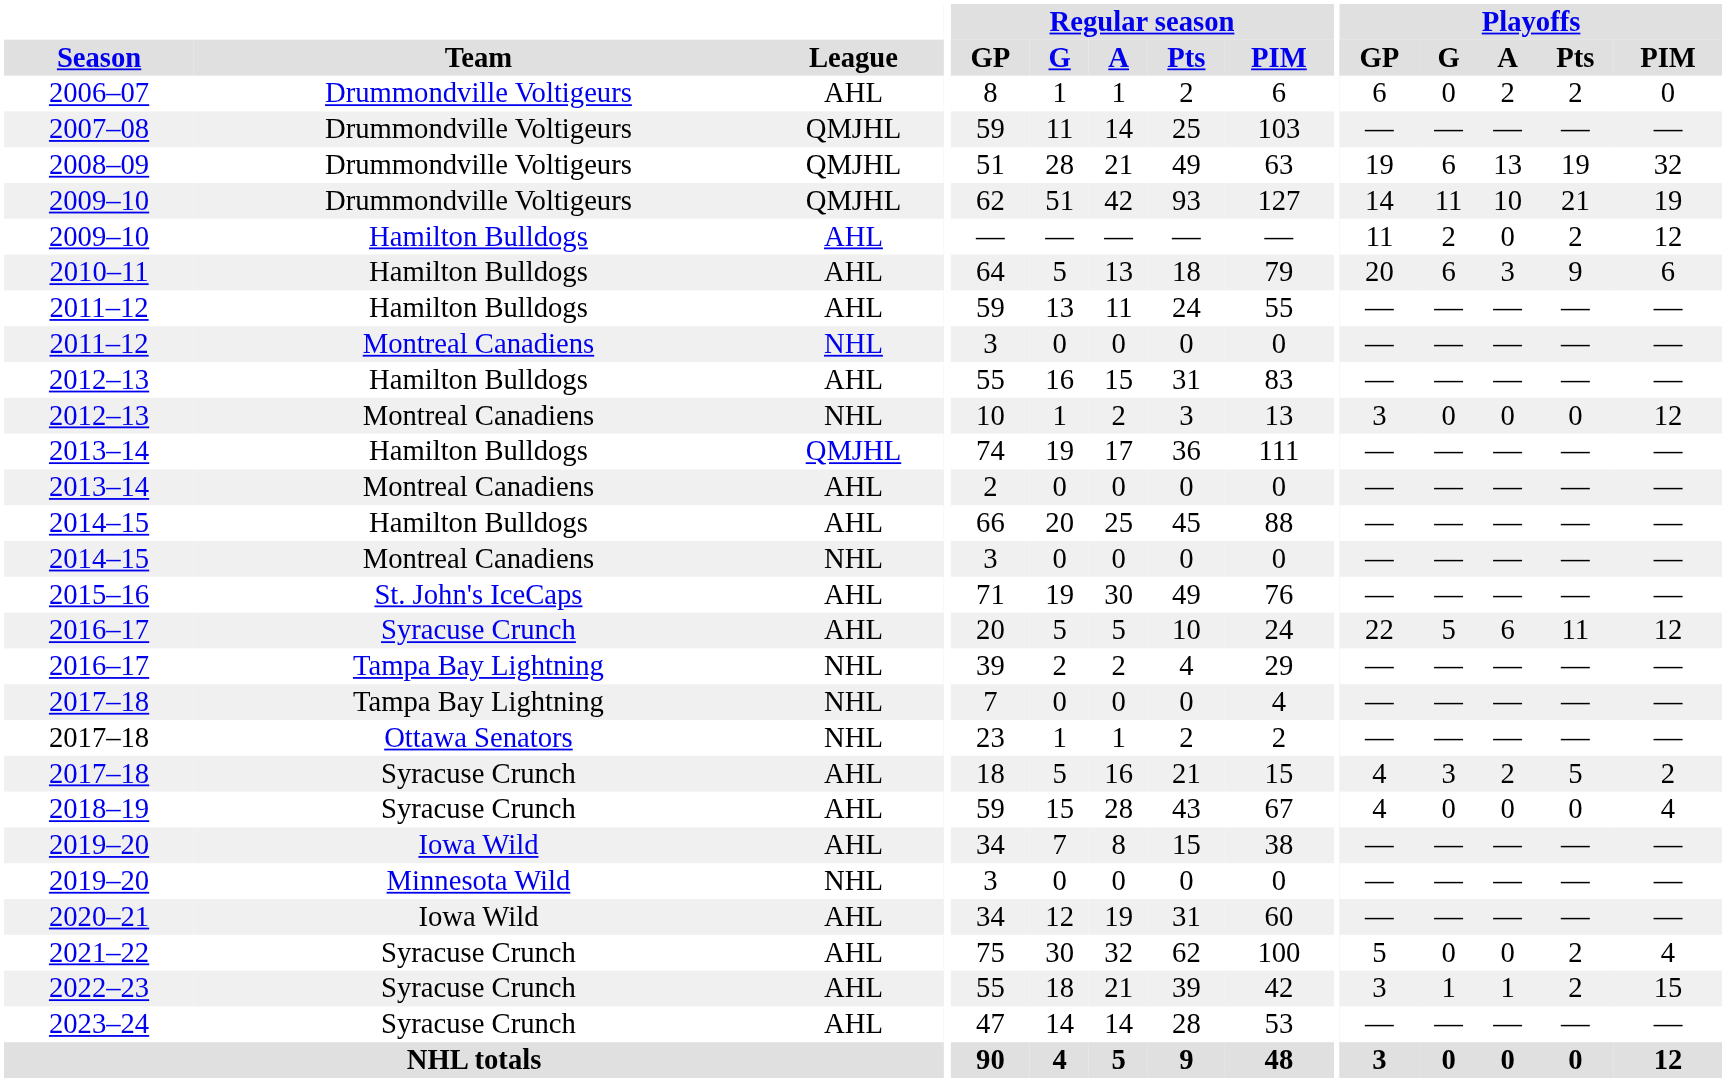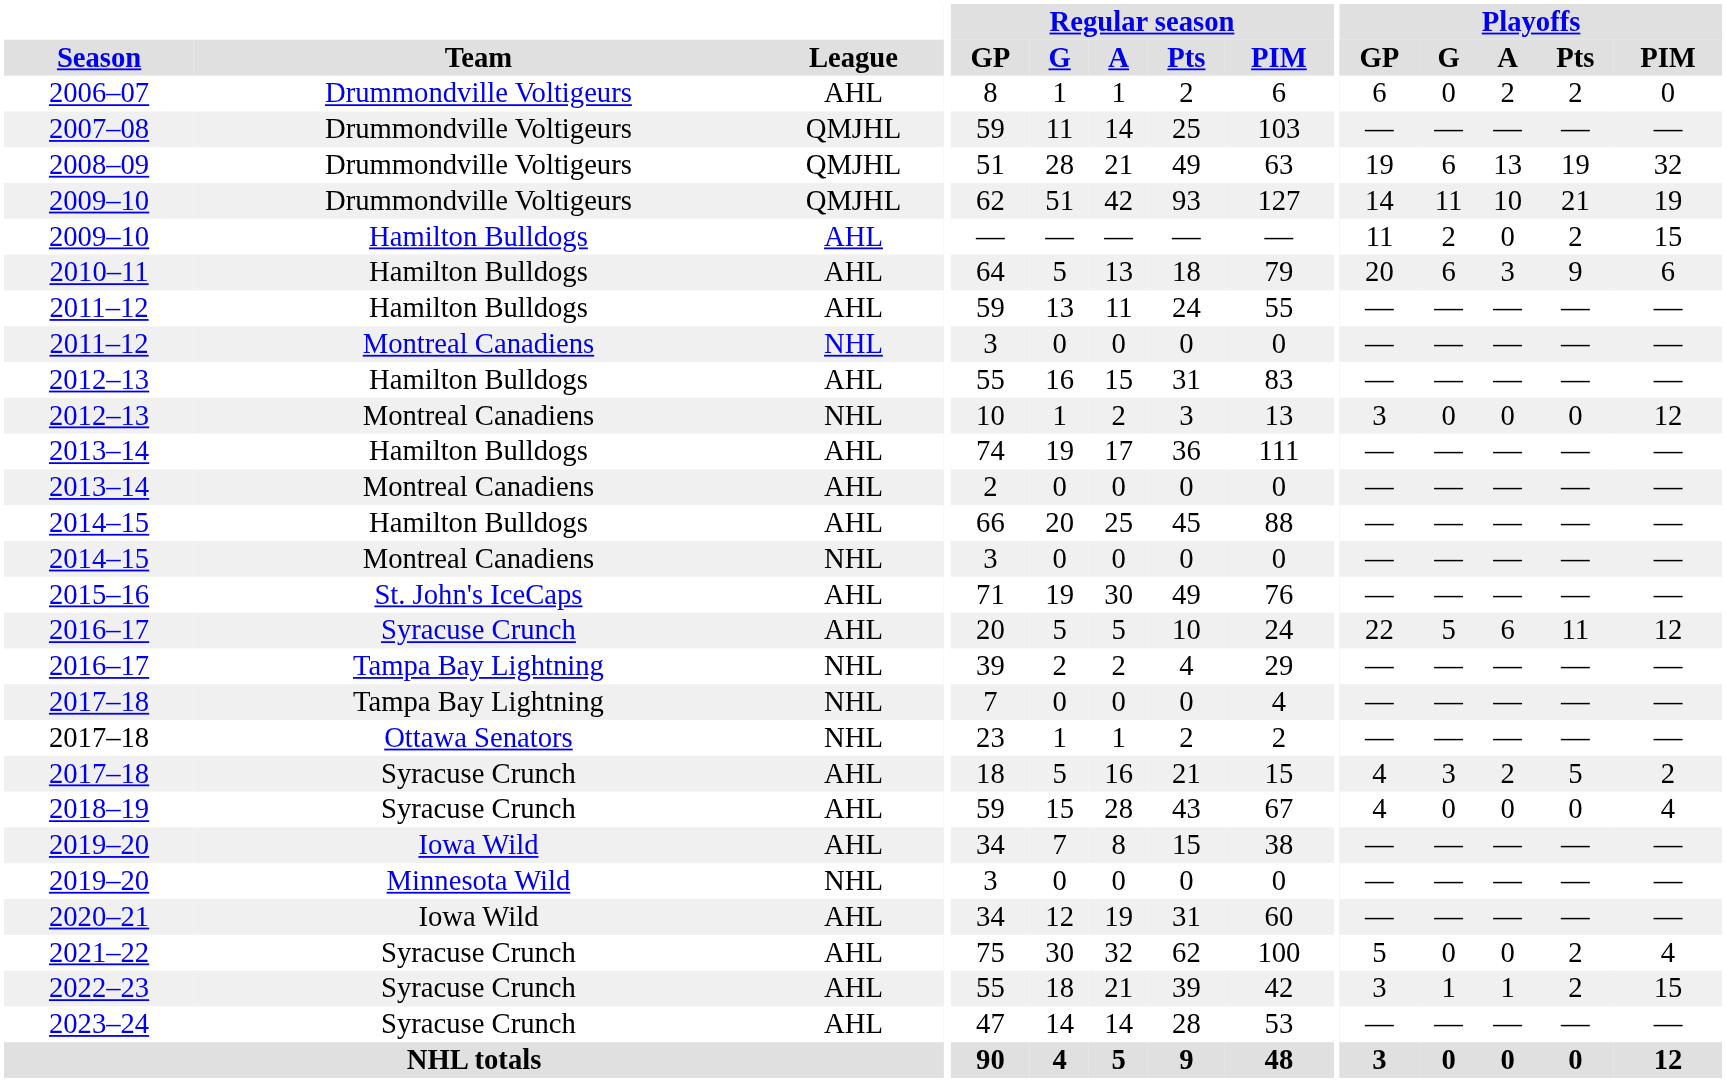 <table border="0" cellpadding="1" cellspacing="0" style="text-align:center; width:60em">
 <tr bgcolor="#e0e0e0">
 <th colspan="3" bgcolor="#ffffff"></th>
 <th rowspan="99" bgcolor="#ffffff"></th>
 <th colspan="5"><a href='#'>Regular season</a></th>
 <th rowspan="99" bgcolor="#ffffff"></th>
 <th colspan="5"><a href='#'>Playoffs</a></th>
 </tr>
 <tr bgcolor="#e0e0e0">
 <th><a href='#'>Season</a></th>
 <th>Team</th>
 <th>League</th>
 <th>GP</th>
 <th><a href='#'>G</a></th>
 <th><a href='#'>A</a></th>
 <th><a href='#'>Pts</a></th>
 <th><a href='#'>PIM</a></th>
 <th>GP</th>
 <th>G</th>
 <th>A</th>
 <th>Pts</th>
 <th>PIM</th>
 </tr>
 <tr ALIGN="center">
 <td><a href='#'>2006–07</a></td>
 <td><a href='#'>Drummondville Voltigeurs</a></td>
 <td>AHL</td>
 <td>8</td>
 <td>1</td>
 <td>1</td>
 <td>2</td>
 <td>6</td>
 <td>6</td>
 <td>0</td>
 <td>2</td>
 <td>2</td>
 <td>0</td>
 </tr>
 <tr ALIGN="center" bgcolor="#f0f0f0">
 <td><a href='#'>2007–08</a></td>
 <td>Drummondville Voltigeurs</td>
 <td>QMJHL</td>
 <td>59</td>
 <td>11</td>
 <td>14</td>
 <td>25</td>
 <td>103</td>
 <td>—</td>
 <td>—</td>
 <td>—</td>
 <td>—</td>
 <td>—</td>
 </tr>
 <tr ALIGN="center">
 <td><a href='#'>2008–09</a></td>
 <td>Drummondville Voltigeurs</td>
 <td>QMJHL</td>
 <td>51</td>
 <td>28</td>
 <td>21</td>
 <td>49</td>
 <td>63</td>
 <td>19</td>
 <td>6</td>
 <td>13</td>
 <td>19</td>
 <td>32</td>
 </tr>
 <tr ALIGN="center" bgcolor="#f0f0f0">
 <td><a href='#'>2009–10</a></td>
 <td>Drummondville Voltigeurs</td>
 <td>QMJHL</td>
 <td>62</td>
 <td>51</td>
 <td>42</td>
 <td>93</td>
 <td>127</td>
 <td>14</td>
 <td>11</td>
 <td>10</td>
 <td>21</td>
 <td>19</td>
 </tr>
 <tr ALIGN="center">
 <td><a href='#'>2009–10</a></td>
 <td><a href='#'>Hamilton Bulldogs</a></td>
 <td><a href='#'>AHL</a></td>
 <td>—</td>
 <td>—</td>
 <td>—</td>
 <td>—</td>
 <td>—</td>
 <td>11</td>
 <td>2</td>
 <td>0</td>
 <td>2</td>
-<td>12</td>
+<td>15</td>
 </tr>
 <tr ALIGN="center" bgcolor="#f0f0f0">
 <td><a href='#'>2010–11</a></td>
 <td>Hamilton Bulldogs</td>
 <td>AHL</td>
 <td>64</td>
 <td>5</td>
 <td>13</td>
 <td>18</td>
 <td>79</td>
 <td>20</td>
 <td>6</td>
 <td>3</td>
 <td>9</td>
 <td>6</td>
 </tr>
 <tr ALIGN="center">
 <td><a href='#'>2011–12</a></td>
 <td>Hamilton Bulldogs</td>
 <td>AHL</td>
 <td>59</td>
 <td>13</td>
 <td>11</td>
 <td>24</td>
 <td>55</td>
 <td>—</td>
 <td>—</td>
 <td>—</td>
 <td>—</td>
 <td>—</td>
 </tr>
 <tr ALIGN="center" bgcolor="#f0f0f0">
 <td><a href='#'>2011–12</a></td>
 <td><a href='#'>Montreal Canadiens</a></td>
 <td><a href='#'>NHL</a></td>
 <td>3</td>
 <td>0</td>
 <td>0</td>
 <td>0</td>
 <td>0</td>
 <td>—</td>
 <td>—</td>
 <td>—</td>
 <td>—</td>
 <td>—</td>
 </tr>
 <tr ALIGN="center">
 <td><a href='#'>2012–13</a></td>
 <td>Hamilton Bulldogs</td>
 <td>AHL</td>
 <td>55</td>
 <td>16</td>
 <td>15</td>
 <td>31</td>
 <td>83</td>
 <td>—</td>
 <td>—</td>
 <td>—</td>
 <td>—</td>
 <td>—</td>
 </tr>
 <tr ALIGN="center" bgcolor="#f0f0f0">
 <td><a href='#'>2012–13</a></td>
 <td>Montreal Canadiens</td>
 <td>NHL</td>
 <td>10</td>
 <td>1</td>
 <td>2</td>
 <td>3</td>
 <td>13</td>
 <td>3</td>
 <td>0</td>
 <td>0</td>
 <td>0</td>
 <td>12</td>
 </tr>
 <tr ALIGN="center">
 <td><a href='#'>2013–14</a></td>
 <td>Hamilton Bulldogs</td>
-<td><a href='#'>QMJHL</a></td>
+<td>AHL</td>
 <td>74</td>
 <td>19</td>
 <td>17</td>
 <td>36</td>
 <td>111</td>
 <td>—</td>
 <td>—</td>
 <td>—</td>
 <td>—</td>
 <td>—</td>
 </tr>
 <tr ALIGN="center" bgcolor="#f0f0f0">
 <td><a href='#'>2013–14</a></td>
 <td>Montreal Canadiens</td>
 <td>AHL</td>
 <td>2</td>
 <td>0</td>
 <td>0</td>
 <td>0</td>
 <td>0</td>
 <td>—</td>
 <td>—</td>
 <td>—</td>
 <td>—</td>
 <td>—</td>
 </tr>
 <tr ALIGN="center">
 <td><a href='#'>2014–15</a></td>
 <td>Hamilton Bulldogs</td>
 <td>AHL</td>
 <td>66</td>
 <td>20</td>
 <td>25</td>
 <td>45</td>
 <td>88</td>
 <td>—</td>
 <td>—</td>
 <td>—</td>
 <td>—</td>
 <td>—</td>
 </tr>
 <tr ALIGN="center" bgcolor="#f0f0f0">
 <td><a href='#'>2014–15</a></td>
 <td>Montreal Canadiens</td>
 <td>NHL</td>
 <td>3</td>
 <td>0</td>
 <td>0</td>
 <td>0</td>
 <td>0</td>
 <td>—</td>
 <td>—</td>
 <td>—</td>
 <td>—</td>
 <td>—</td>
 </tr>
 <tr ALIGN="center">
 <td><a href='#'>2015–16</a></td>
 <td><a href='#'>St. John's IceCaps</a></td>
 <td>AHL</td>
 <td>71</td>
 <td>19</td>
 <td>30</td>
 <td>49</td>
 <td>76</td>
 <td>—</td>
 <td>—</td>
 <td>—</td>
 <td>—</td>
 <td>—</td>
 </tr>
 <tr ALIGN="center" bgcolor="#f0f0f0">
 <td><a href='#'>2016–17</a></td>
 <td><a href='#'>Syracuse Crunch</a></td>
 <td>AHL</td>
 <td>20</td>
 <td>5</td>
 <td>5</td>
 <td>10</td>
 <td>24</td>
 <td>22</td>
 <td>5</td>
 <td>6</td>
 <td>11</td>
 <td>12</td>
 </tr>
 <tr ALIGN="center">
 <td><a href='#'>2016–17</a></td>
 <td><a href='#'>Tampa Bay Lightning</a></td>
 <td>NHL</td>
 <td>39</td>
 <td>2</td>
 <td>2</td>
 <td>4</td>
 <td>29</td>
 <td>—</td>
 <td>—</td>
 <td>—</td>
 <td>—</td>
 <td>—</td>
 </tr>
 <tr ALIGN="center" bgcolor="#f0f0f0">
 <td><a href='#'>2017–18</a></td>
 <td>Tampa Bay Lightning</td>
 <td>NHL</td>
 <td>7</td>
 <td>0</td>
 <td>0</td>
 <td>0</td>
 <td>4</td>
 <td>—</td>
 <td>—</td>
 <td>—</td>
 <td>—</td>
 <td>—</td>
 </tr>
 <tr ALIGN="center">
 <td>2017–18</td>
 <td><a href='#'>Ottawa Senators</a></td>
 <td>NHL</td>
 <td>23</td>
 <td>1</td>
 <td>1</td>
 <td>2</td>
 <td>2</td>
 <td>—</td>
 <td>—</td>
 <td>—</td>
 <td>—</td>
 <td>—</td>
 </tr>
 <tr ALIGN="center" bgcolor="#f0f0f0">
 <td><a href='#'>2017–18</a></td>
 <td>Syracuse Crunch</td>
 <td>AHL</td>
 <td>18</td>
 <td>5</td>
 <td>16</td>
 <td>21</td>
 <td>15</td>
 <td>4</td>
 <td>3</td>
 <td>2</td>
 <td>5</td>
 <td>2</td>
 </tr>
 <tr ALIGN="center">
 <td><a href='#'>2018–19</a></td>
 <td>Syracuse Crunch</td>
 <td>AHL</td>
 <td>59</td>
 <td>15</td>
 <td>28</td>
 <td>43</td>
 <td>67</td>
 <td>4</td>
 <td>0</td>
 <td>0</td>
 <td>0</td>
 <td>4</td>
 </tr>
 <tr style="background:#f0f0f0;">
 <td><a href='#'>2019–20</a></td>
 <td><a href='#'>Iowa Wild</a></td>
 <td>AHL</td>
 <td>34</td>
 <td>7</td>
 <td>8</td>
 <td>15</td>
 <td>38</td>
 <td>—</td>
 <td>—</td>
 <td>—</td>
 <td>—</td>
 <td>—</td>
 </tr>
 <tr>
 <td><a href='#'>2019–20</a></td>
 <td><a href='#'>Minnesota Wild</a></td>
 <td>NHL</td>
 <td>3</td>
 <td>0</td>
 <td>0</td>
 <td>0</td>
 <td>0</td>
 <td>—</td>
 <td>—</td>
 <td>—</td>
 <td>—</td>
 <td>—</td>
 </tr>
 <tr style="background:#f0f0f0;">
 <td><a href='#'>2020–21</a></td>
 <td>Iowa Wild</td>
 <td>AHL</td>
 <td>34</td>
 <td>12</td>
 <td>19</td>
 <td>31</td>
 <td>60</td>
 <td>—</td>
 <td>—</td>
 <td>—</td>
 <td>—</td>
 <td>—</td>
 </tr>
 <tr>
 <td><a href='#'>2021–22</a></td>
 <td>Syracuse Crunch</td>
 <td>AHL</td>
 <td>75</td>
 <td>30</td>
 <td>32</td>
 <td>62</td>
 <td>100</td>
 <td>5</td>
 <td>0</td>
 <td>0</td>
 <td>2</td>
 <td>4</td>
 </tr>
 <tr style="background:#f0f0f0;">
 <td><a href='#'>2022–23</a></td>
 <td>Syracuse Crunch</td>
 <td>AHL</td>
 <td>55</td>
 <td>18</td>
 <td>21</td>
 <td>39</td>
 <td>42</td>
 <td>3</td>
 <td>1</td>
 <td>1</td>
 <td>2</td>
 <td>15</td>
 </tr>
 <tr>
 <td><a href='#'>2023–24</a></td>
 <td>Syracuse Crunch</td>
 <td>AHL</td>
 <td>47</td>
 <td>14</td>
 <td>14</td>
 <td>28</td>
 <td>53</td>
 <td>—</td>
 <td>—</td>
 <td>—</td>
 <td>—</td>
 <td>—</td>
 </tr>
 <tr ALIGN="center" bgcolor="#e0e0e0">
 <th colspan="3">NHL totals</th>
 <th>90</th>
 <th>4</th>
 <th>5</th>
 <th>9</th>
 <th>48</th>
 <th>3</th>
 <th>0</th>
 <th>0</th>
 <th>0</th>
 <th>12</th>
 </tr>
 </table>
